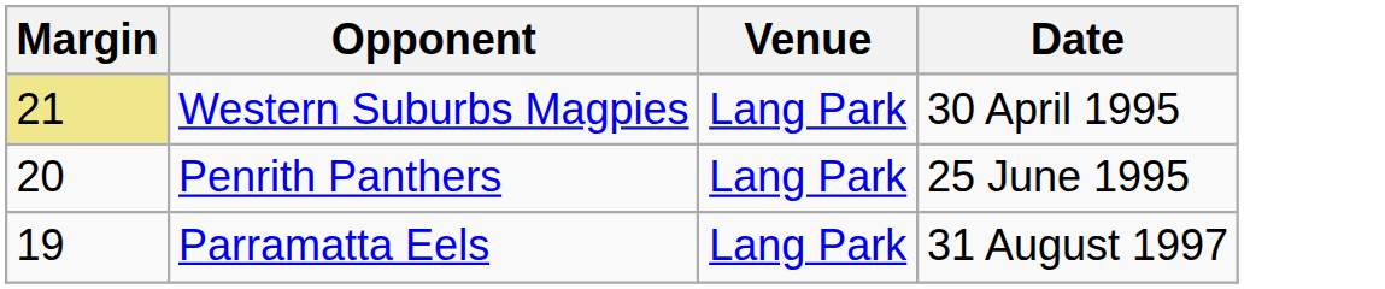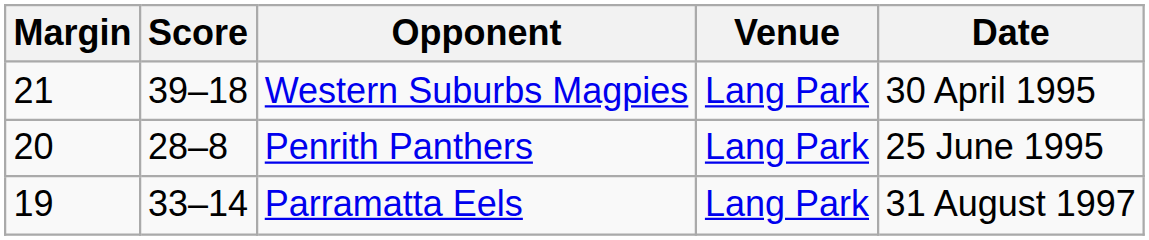 <table class="wikitable">
 <tr>
 <th>Margin</th>
+<th>Score</th>
 <th>Opponent</th>
 <th>Venue</th>
 <th>Date</th>
 </tr>
 <tr>
-<td style="background: khaki;">21</td>
+<td>21</td>
+<td>39–18</td>
 <td><a href='#'>Western Suburbs Magpies</a></td>
 <td><a href='#'>Lang Park</a></td>
 <td>30 April 1995</td>
 </tr>
 <tr>
 <td>20</td>
+<td>28–8</td>
 <td><a href='#'>Penrith Panthers</a></td>
 <td><a href='#'>Lang Park</a></td>
 <td>25 June 1995</td>
 </tr>
 <tr>
 <td>19</td>
+<td>33–14</td>
 <td><a href='#'>Parramatta Eels</a></td>
 <td><a href='#'>Lang Park</a></td>
 <td>31 August 1997</td>
 </tr>
 </table>
